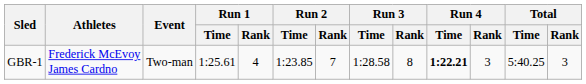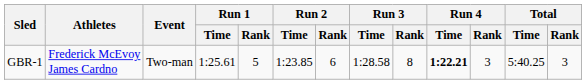 <table class="wikitable" border="1" style="font-size:90%">
 <tr>
 <th rowspan="2">Sled</th>
 <th rowspan="2">Athletes</th>
 <th rowspan="2">Event</th>
 <th colspan="2">Run 1</th>
 <th colspan="2">Run 2</th>
 <th colspan="2">Run 3</th>
 <th colspan="2">Run 4</th>
 <th colspan="2">Total</th>
 </tr>
 <tr>
 <th>Time</th>
 <th>Rank</th>
 <th>Time</th>
 <th>Rank</th>
 <th>Time</th>
 <th>Rank</th>
 <th>Time</th>
 <th>Rank</th>
 <th>Time</th>
 <th>Rank</th>
 </tr>
 <tr>
 <td align="center">GBR-1</td>
 <td><a href='#'>Frederick McEvoy</a><br><a href='#'>James Cardno</a></td>
 <td>Two-man</td>
 <td align="center">1:25.61</td>
-<td align="center">4</td>
+<td align="center">5</td>
 <td align="center">1:23.85</td>
-<td align="center">7</td>
+<td align="center">6</td>
 <td align="center">1:28.58</td>
 <td align="center">8</td>
 <td align="center"><strong>1:22.21</strong></td>
 <td align="center">3</td>
 <td align="center">5:40.25</td>
 <td align="center">3</td>
 </tr>
 </table>
